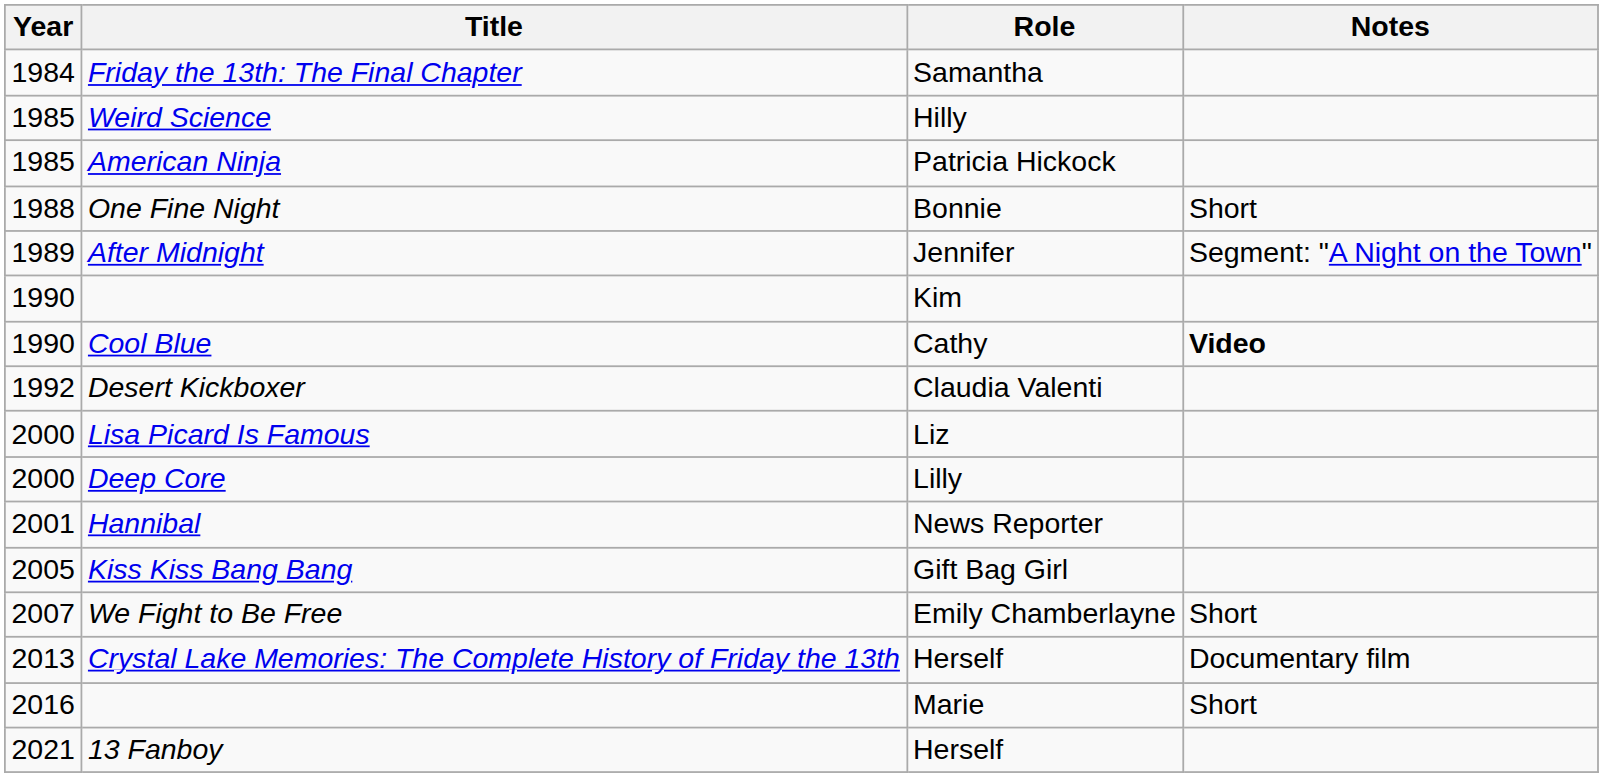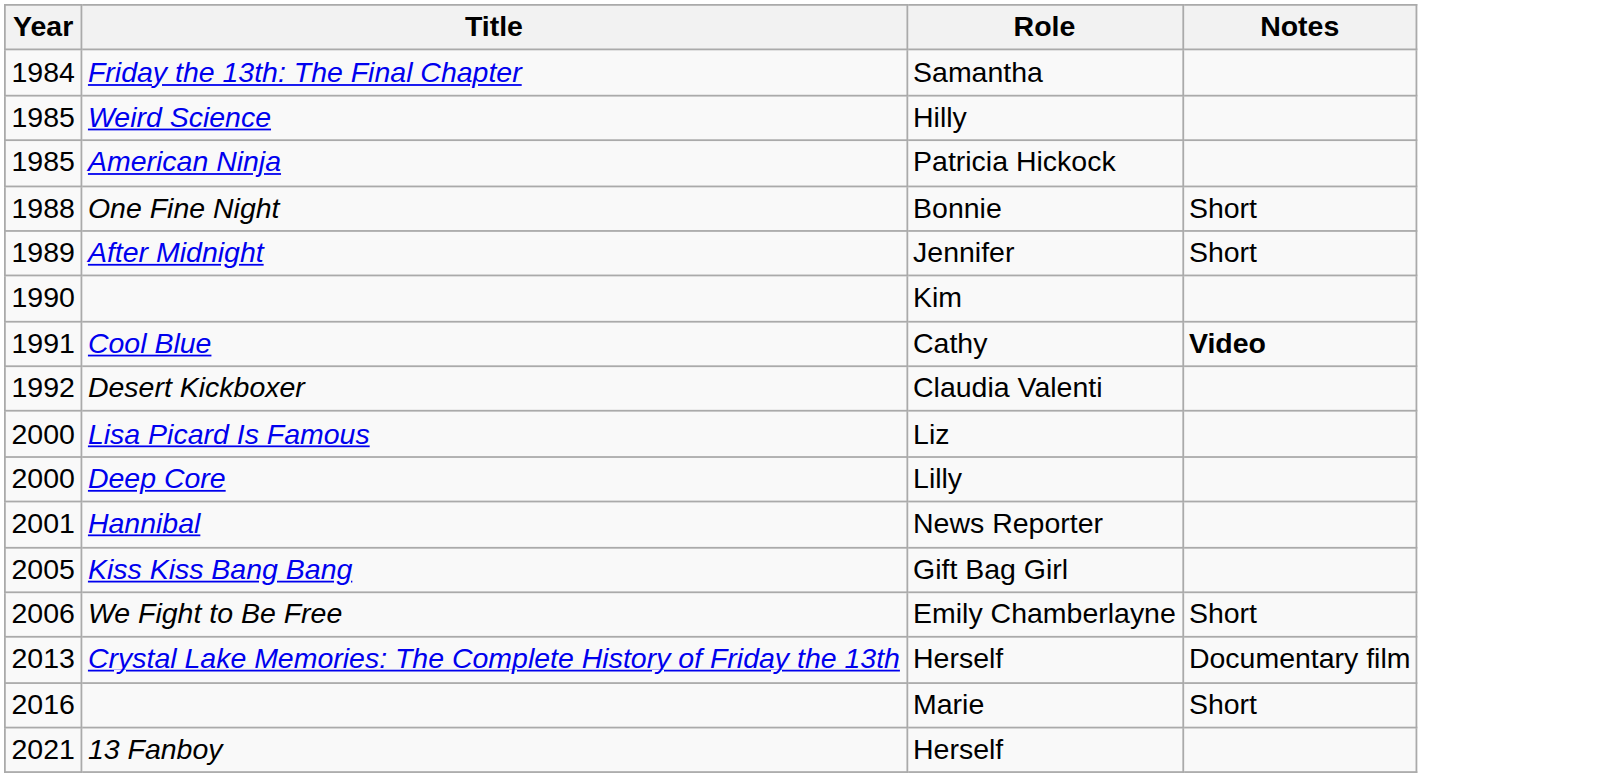 <table class="wikitable sortable">
 <tr>
 <th>Year</th>
 <th>Title</th>
 <th>Role</th>
 <th class="unsortable">Notes</th>
 </tr>
 <tr>
 <td>1984</td>
 <td><em><a href='#'>Friday the 13th: The Final Chapter</a></em></td>
 <td>Samantha</td>
 <td></td>
 </tr>
 <tr>
 <td>1985</td>
 <td><em><a href='#'>Weird Science</a></em></td>
 <td>Hilly</td>
 <td></td>
 </tr>
 <tr>
 <td>1985</td>
 <td><em><a href='#'>American Ninja</a></em></td>
 <td>Patricia Hickock</td>
 <td></td>
 </tr>
 <tr>
 <td>1988</td>
 <td><em>One Fine Night</em></td>
 <td>Bonnie</td>
 <td>Short</td>
 </tr>
 <tr>
 <td>1989</td>
 <td><em><a href='#'>After Midnight</a></em></td>
 <td>Jennifer</td>
-<td>Segment: "<a href='#'>A Night on the Town</a>"</td>
+<td>Short</td>
 </tr>
 <tr>
 <td>1990</td>
 <td><em></em></td>
 <td>Kim</td>
 <td></td>
 </tr>
 <tr>
-<td>1990</td>
+<td>1991</td>
 <td><em><a href='#'>Cool Blue</a></em></td>
 <td>Cathy</td>
 <td><strong>Video</strong></td>
 </tr>
 <tr>
 <td>1992</td>
 <td><em>Desert Kickboxer</em></td>
 <td>Claudia Valenti</td>
 <td></td>
 </tr>
 <tr>
 <td>2000</td>
 <td><em><a href='#'>Lisa Picard Is Famous</a></em></td>
 <td>Liz</td>
 <td></td>
 </tr>
 <tr>
 <td>2000</td>
 <td><em><a href='#'>Deep Core</a></em></td>
 <td>Lilly</td>
 <td></td>
 </tr>
 <tr>
 <td>2001</td>
 <td><em><a href='#'>Hannibal</a></em></td>
 <td>News Reporter</td>
 <td></td>
 </tr>
 <tr>
 <td>2005</td>
 <td><em><a href='#'>Kiss Kiss Bang Bang</a></em></td>
 <td>Gift Bag Girl</td>
 <td></td>
 </tr>
 <tr>
-<td>2007</td>
+<td>2006</td>
 <td><em>We Fight to Be Free</em></td>
 <td>Emily Chamberlayne</td>
 <td>Short</td>
 </tr>
 <tr>
 <td>2013</td>
 <td><em><a href='#'>Crystal Lake Memories: The Complete History of Friday the 13th</a></em></td>
 <td>Herself</td>
 <td>Documentary film</td>
 </tr>
 <tr>
 <td>2016</td>
 <td><em></em></td>
 <td>Marie</td>
 <td>Short</td>
 </tr>
 <tr>
 <td>2021</td>
 <td><em>13 Fanboy</em></td>
 <td>Herself</td>
 <td></td>
 </tr>
 </table>
